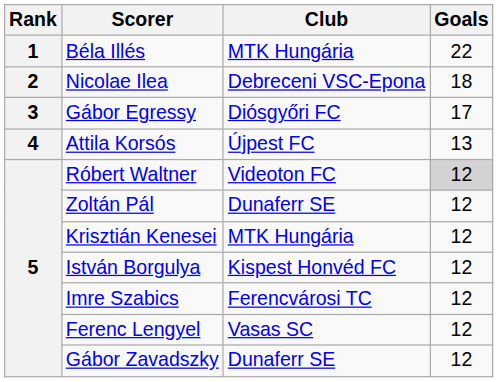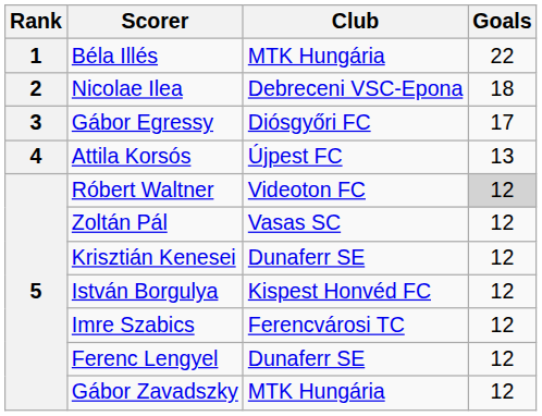 <table class="wikitable" style="text-align:center">
 <tr>
 <th>Rank</th>
 <th>Scorer</th>
 <th>Club</th>
 <th>Goals</th>
 </tr>
 <tr>
 <th rowspan="1">1</th>
 <td align=left> <a href='#'>Béla Illés</a></td>
 <td align=left><a href='#'>MTK Hungária</a></td>
 <td>22</td>
 </tr>
 <tr>
 <th rowspan="1">2</th>
 <td align=left> <a href='#'>Nicolae Ilea</a></td>
 <td align=left><a href='#'>Debreceni VSC-Epona</a></td>
 <td>18</td>
 </tr>
 <tr>
 <th rowspan="1">3</th>
 <td align=left> <a href='#'>Gábor Egressy</a></td>
 <td align=left><a href='#'>Diósgyőri FC</a></td>
 <td>17</td>
 </tr>
 <tr>
 <th rowspan="1">4</th>
 <td align=left> <a href='#'>Attila Korsós</a></td>
 <td align=left><a href='#'>Újpest FC</a></td>
 <td>13</td>
 </tr>
 <tr>
 <th rowspan="7">5</th>
 <td align=left> <a href='#'>Róbert Waltner</a></td>
 <td align=left><a href='#'>Videoton FC</a></td>
 <td style="background: lightgrey;">12</td>
 </tr>
 <tr>
 <td align=left> <a href='#'>Zoltán Pál</a></td>
-<td align=left><a href='#'>Dunaferr SE</a></td>
+<td align=left><a href='#'>Vasas SC</a></td>
 <td>12</td>
 </tr>
 <tr>
 <td align=left> <a href='#'>Krisztián Kenesei</a></td>
-<td align=left><a href='#'>MTK Hungária</a></td>
+<td align=left><a href='#'>Dunaferr SE</a></td>
 <td>12</td>
 </tr>
 <tr>
 <td align=left> <a href='#'>István Borgulya</a></td>
 <td align=left><a href='#'>Kispest Honvéd FC</a></td>
 <td>12</td>
 </tr>
 <tr>
 <td align=left> <a href='#'>Imre Szabics</a></td>
 <td align=left><a href='#'>Ferencvárosi TC</a></td>
 <td>12</td>
 </tr>
 <tr>
 <td align=left> <a href='#'>Ferenc Lengyel</a></td>
-<td align=left><a href='#'>Vasas SC</a></td>
+<td align=left><a href='#'>Dunaferr SE</a></td>
 <td>12</td>
 </tr>
 <tr>
 <td align=left> <a href='#'>Gábor Zavadszky</a></td>
-<td align=left><a href='#'>Dunaferr SE</a></td>
+<td align=left><a href='#'>MTK Hungária</a></td>
 <td>12</td>
 </tr>
 </table>
